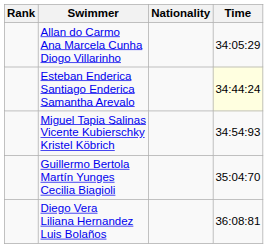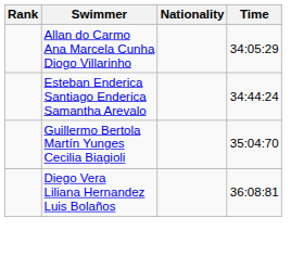 <table class="wikitable sortable" border="1" style="text-align:center">
 <tr>
 <th>Rank</th>
 <th>Swimmer</th>
 <th>Nationality</th>
 <th>Time</th>
 </tr>
 <tr>
 <td></td>
 <td align=left><a href='#'>Allan do Carmo</a> <br> <a href='#'>Ana Marcela Cunha</a> <br> <a href='#'>Diogo Villarinho</a></td>
 <td align=left></td>
 <td>34:05:29</td>
 </tr>
 <tr>
 <td></td>
 <td align=left><a href='#'>Esteban Enderica</a> <br> <a href='#'>Santiago Enderica</a> <br> <a href='#'>Samantha Arevalo</a></td>
 <td align=left></td>
-<td style="background: lightyellow;">34:44:24</td>
-</tr>
-<tr>
-<td></td>
-<td align=left><a href='#'>Miguel Tapia Salinas</a> <br> <a href='#'>Vicente Kubierschky</a> <br> <a href='#'>Kristel Köbrich</a></td>
-<td align=left></td>
-<td>34:54:93</td>
+<td>34:44:24</td>
 </tr>
 <tr>
 <td></td>
 <td align=left><a href='#'>Guillermo Bertola</a> <br> <a href='#'>Martín Yunges</a> <br> <a href='#'>Cecilia Biagioli</a></td>
 <td align=left></td>
 <td>35:04:70</td>
 </tr>
 <tr>
 <td></td>
 <td align=left><a href='#'>Diego Vera</a> <br> <a href='#'>Liliana Hernandez</a> <br> <a href='#'>Luis Bolaños</a></td>
 <td align=left></td>
 <td>36:08:81</td>
 </tr>
 </table>
